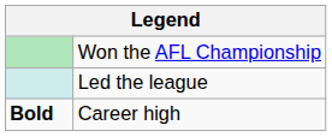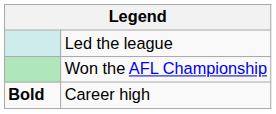 <table class="wikitable mw-collapsible">
 <tr>
 <th colspan="2">Legend</th>
+</tr>
+<tr>
+<td style="background:#cfecec; width:3em;"></td>
+<td>Led the league</td>
 </tr>
 <tr>
 <td style="background:#afe6ba; width:3em;"></td>
 <td>Won the <a href='#'>AFL Championship</a></td>
 </tr>
 <tr>
-<td style="background:#cfecec; width:3em;"></td>
-<td>Led the league</td>
-</tr>
-<tr>
 <td><strong>Bold</strong></td>
 <td>Career high</td>
 </tr>
 </table>
